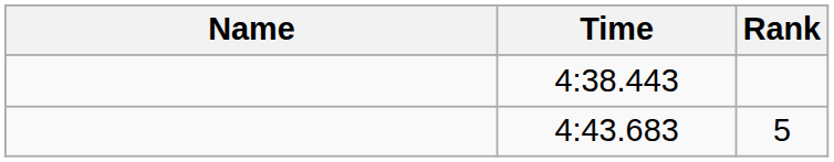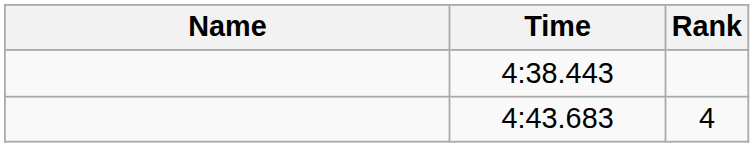 <table class="wikitable" style="text-align:center;">
 <tr>
 <th style="width:15em">Name</th>
 <th style="width:7em">Time</th>
 <th>Rank</th>
 </tr>
 <tr>
 <td align="left"></td>
 <td>4:38.443</td>
 <td></td>
 </tr>
 <tr>
 <td align="left"></td>
 <td>4:43.683</td>
-<td>5</td>
+<td>4</td>
 </tr>
 </table>
